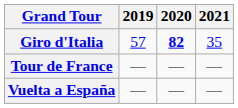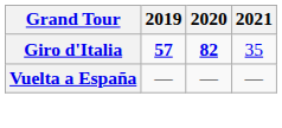 <table class="wikitable plainrowheaders">
 <tr>
 <th scope="col"><a href='#'>Grand Tour</a></th>
 <th scope="col">2019</th>
 <th scope="col">2020</th>
 <th scope="col">2021</th>
 </tr>
 <tr style="text-align:center;">
 <th scope="row"> <a href='#'>Giro d'Italia</a></th>
-<td><a href='#'>57</a></td>
+<td><strong><a href='#'>57</a></strong></td>
 <td><strong><a href='#'>82</a></strong></td>
 <td><a href='#'>35</a></td>
-</tr>
-<tr style="text-align:center;">
-<th scope="row"> <a href='#'>Tour de France</a></th>
-<td>—</td>
-<td>—</td>
-<td>—</td>
 </tr>
 <tr style="text-align:center;">
 <th scope="row"> <a href='#'>Vuelta a España</a></th>
 <td>—</td>
 <td>—</td>
 <td>—</td>
 </tr>
 </table>
